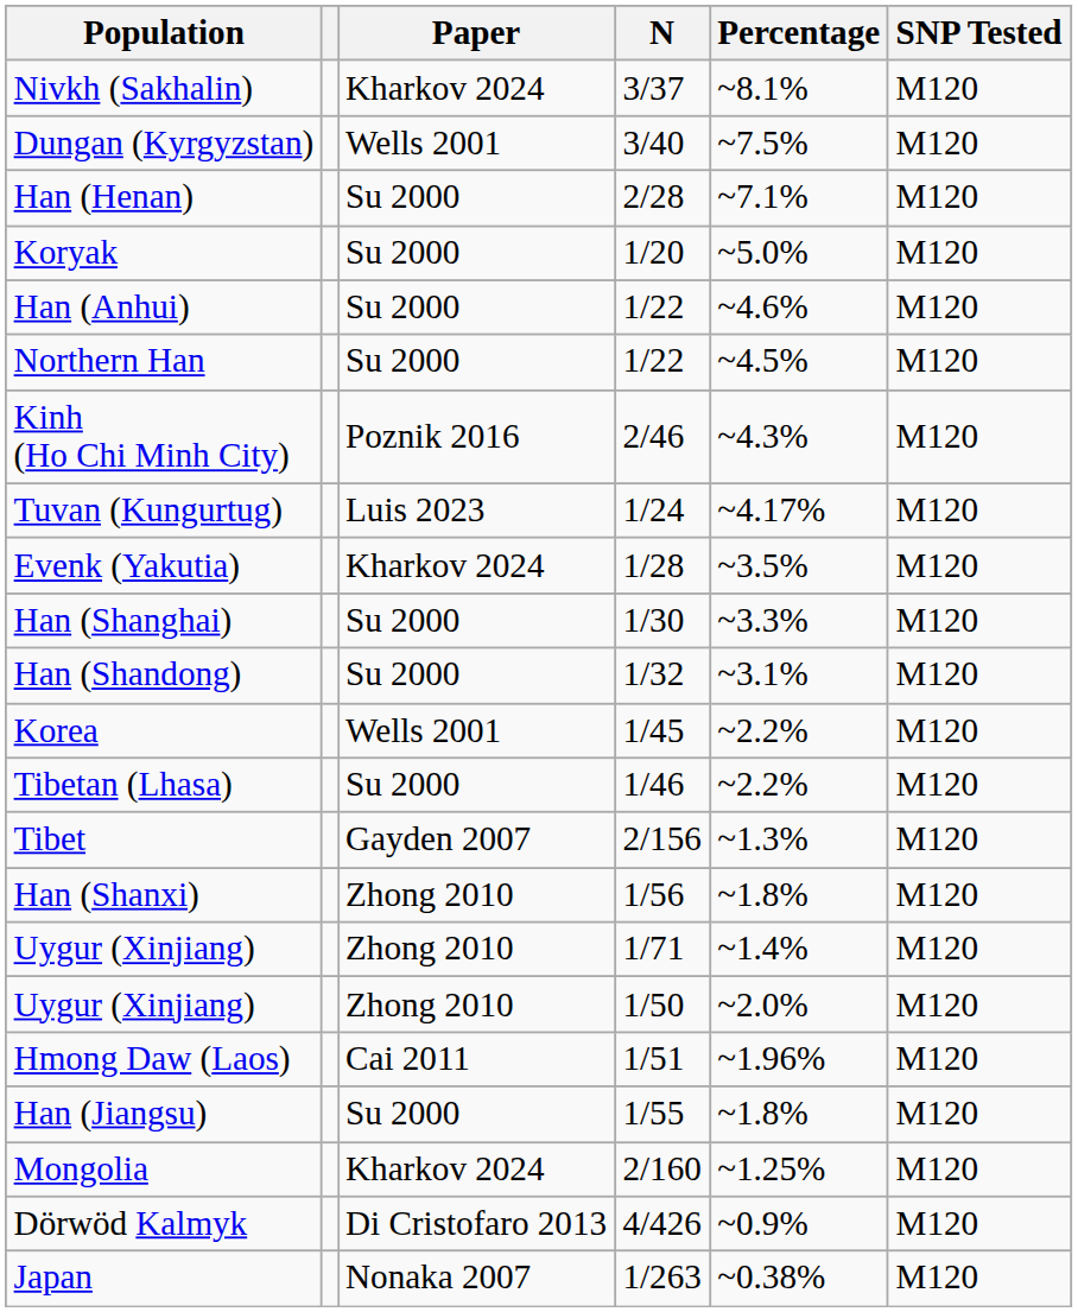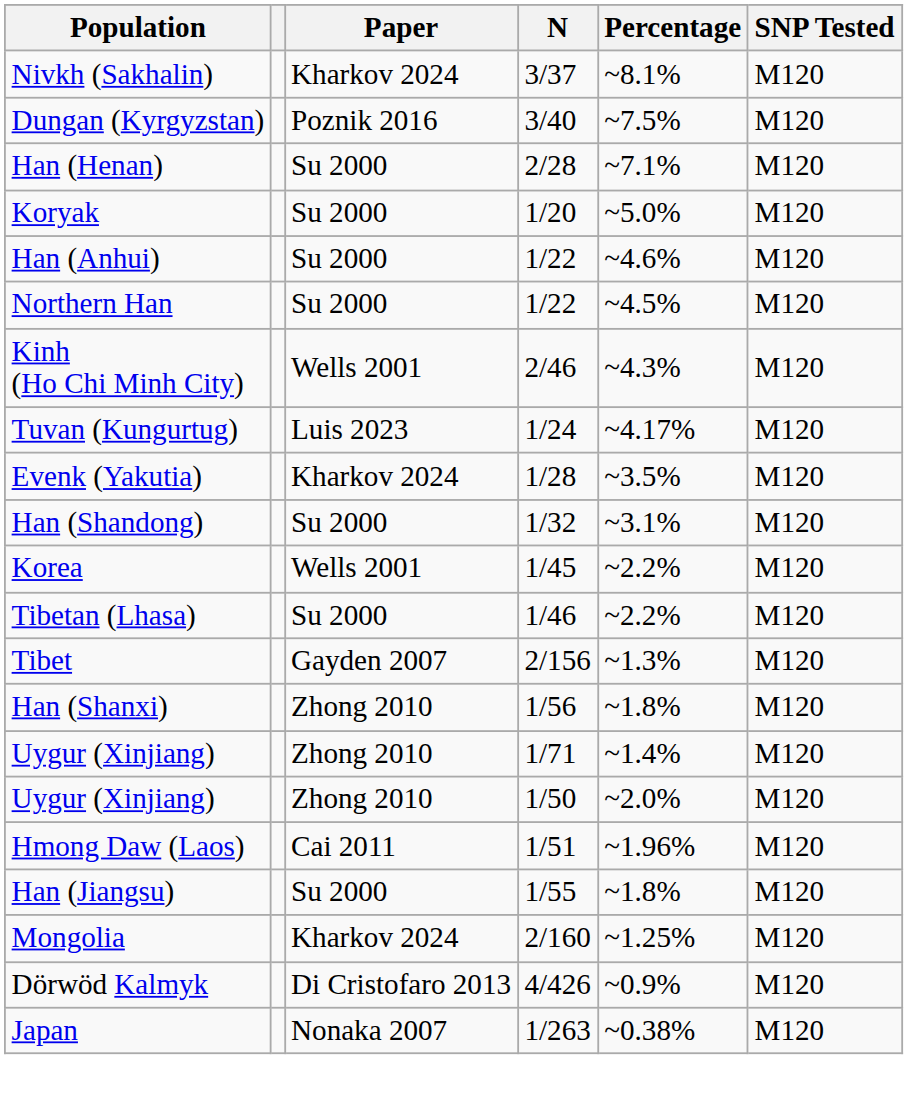 <table class="wikitable">
 <tr>
 <th>Population</th>
 <th></th>
 <th>Paper</th>
 <th>N</th>
 <th>Percentage</th>
 <th>SNP Tested</th>
 </tr>
 <tr>
 <td><a href='#'>Nivkh</a> (<a href='#'>Sakhalin</a>)</td>
 <td></td>
 <td>Kharkov 2024</td>
 <td>3/37</td>
 <td>~8.1%</td>
 <td>M120</td>
 </tr>
 <tr>
 <td><a href='#'>Dungan</a> (<a href='#'>Kyrgyzstan</a>)</td>
 <td></td>
-<td>Wells 2001</td>
+<td>Poznik 2016</td>
 <td>3/40</td>
 <td>~7.5%</td>
 <td>M120</td>
 </tr>
 <tr>
 <td><a href='#'>Han</a> (<a href='#'>Henan</a>)</td>
 <td></td>
 <td>Su 2000</td>
 <td>2/28</td>
 <td>~7.1%</td>
 <td>M120</td>
 </tr>
 <tr>
 <td><a href='#'>Koryak</a></td>
 <td></td>
 <td>Su 2000</td>
 <td>1/20</td>
 <td>~5.0%</td>
 <td>M120</td>
 </tr>
 <tr>
 <td><a href='#'>Han</a> (<a href='#'>Anhui</a>)</td>
 <td></td>
 <td>Su 2000</td>
 <td>1/22</td>
 <td>~4.6%</td>
 <td>M120</td>
 </tr>
 <tr>
 <td><a href='#'>Northern Han</a></td>
 <td></td>
 <td>Su 2000</td>
 <td>1/22</td>
 <td>~4.5%</td>
 <td>M120</td>
 </tr>
 <tr>
 <td><a href='#'>Kinh</a><br>(<a href='#'>Ho Chi Minh City</a>)</td>
 <td></td>
-<td>Poznik 2016</td>
+<td>Wells 2001</td>
 <td>2/46</td>
 <td>~4.3%</td>
 <td>M120</td>
 </tr>
 <tr>
 <td><a href='#'>Tuvan</a> (<a href='#'>Kungurtug</a>)</td>
 <td></td>
 <td>Luis 2023</td>
 <td>1/24</td>
 <td>~4.17%</td>
 <td>M120</td>
 </tr>
 <tr>
 <td><a href='#'>Evenk</a> (<a href='#'>Yakutia</a>)</td>
 <td></td>
 <td>Kharkov 2024</td>
 <td>1/28</td>
 <td>~3.5%</td>
-<td>M120</td>
-</tr>
-<tr>
-<td><a href='#'>Han</a> (<a href='#'>Shanghai</a>)</td>
-<td></td>
-<td>Su 2000</td>
-<td>1/30</td>
-<td>~3.3%</td>
 <td>M120</td>
 </tr>
 <tr>
 <td><a href='#'>Han</a> (<a href='#'>Shandong</a>)</td>
 <td></td>
 <td>Su 2000</td>
 <td>1/32</td>
 <td>~3.1%</td>
 <td>M120</td>
 </tr>
 <tr>
 <td><a href='#'>Korea</a></td>
 <td></td>
 <td>Wells 2001</td>
 <td>1/45</td>
 <td>~2.2%</td>
 <td>M120</td>
 </tr>
 <tr>
 <td><a href='#'>Tibetan</a> (<a href='#'>Lhasa</a>)</td>
 <td></td>
 <td>Su 2000</td>
 <td>1/46</td>
 <td>~2.2%</td>
 <td>M120</td>
 </tr>
 <tr>
 <td><a href='#'>Tibet</a></td>
 <td></td>
 <td>Gayden 2007</td>
 <td>2/156</td>
 <td>~1.3%</td>
 <td>M120</td>
 </tr>
 <tr>
 <td><a href='#'>Han</a> (<a href='#'>Shanxi</a>)</td>
 <td></td>
 <td>Zhong 2010</td>
 <td>1/56</td>
 <td>~1.8%</td>
 <td>M120</td>
 </tr>
 <tr>
 <td><a href='#'>Uygur</a> (<a href='#'>Xinjiang</a>)</td>
 <td></td>
 <td>Zhong 2010</td>
 <td>1/71</td>
 <td>~1.4%</td>
 <td>M120</td>
 </tr>
 <tr>
 <td><a href='#'>Uygur</a> (<a href='#'>Xinjiang</a>)</td>
 <td></td>
 <td>Zhong 2010</td>
 <td>1/50</td>
 <td>~2.0%</td>
 <td>M120</td>
 </tr>
 <tr>
 <td><a href='#'>Hmong Daw</a> (<a href='#'>Laos</a>)</td>
 <td></td>
 <td>Cai 2011</td>
 <td>1/51</td>
 <td>~1.96%</td>
 <td>M120</td>
 </tr>
 <tr>
 <td><a href='#'>Han</a> (<a href='#'>Jiangsu</a>)</td>
 <td></td>
 <td>Su 2000</td>
 <td>1/55</td>
 <td>~1.8%</td>
 <td>M120</td>
 </tr>
 <tr>
 <td><a href='#'>Mongolia</a></td>
 <td></td>
 <td>Kharkov 2024</td>
 <td>2/160</td>
 <td>~1.25%</td>
 <td>M120</td>
 </tr>
 <tr>
 <td>Dörwöd <a href='#'>Kalmyk</a></td>
 <td></td>
 <td>Di Cristofaro 2013</td>
 <td>4/426</td>
 <td>~0.9%</td>
 <td>M120</td>
 </tr>
 <tr>
 <td><a href='#'>Japan</a></td>
 <td></td>
 <td>Nonaka 2007</td>
 <td>1/263</td>
 <td>~0.38%</td>
 <td>M120</td>
 </tr>
 </table>
